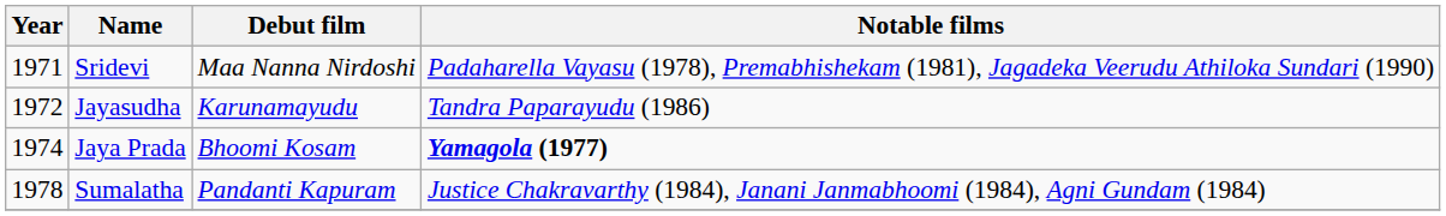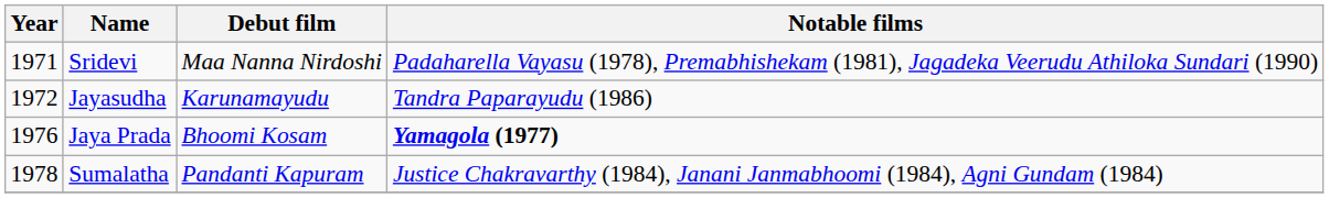 <table class="wikitable sortable">
 <tr>
 <th>Year</th>
 <th>Name</th>
 <th>Debut film</th>
 <th>Notable films</th>
 </tr>
 <tr>
 <td>1971</td>
 <td><a href='#'>Sridevi</a></td>
 <td><em>Maa Nanna Nirdoshi</em></td>
 <td><em><a href='#'>Padaharella Vayasu</a></em> (1978), <em><a href='#'>Premabhishekam</a></em> (1981), <em><a href='#'>Jagadeka Veerudu Athiloka Sundari</a></em> (1990)</td>
 </tr>
 <tr>
 <td>1972</td>
 <td><a href='#'>Jayasudha</a></td>
 <td><em><a href='#'>Karunamayudu</a></em></td>
 <td><em><a href='#'>Tandra Paparayudu</a></em> (1986)</td>
 </tr>
 <tr>
-<td>1974</td>
+<td>1976</td>
 <td><a href='#'>Jaya Prada</a></td>
 <td><em><a href='#'>Bhoomi Kosam</a></em></td>
 <td><strong><em><a href='#'>Yamagola</a></em> (1977)</strong></td>
 </tr>
 <tr>
 <td>1978</td>
 <td><a href='#'>Sumalatha</a></td>
 <td><em><a href='#'>Pandanti Kapuram</a></em></td>
 <td><em><a href='#'>Justice Chakravarthy</a></em> (1984),  <em><a href='#'>Janani Janmabhoomi</a></em> (1984), <em><a href='#'>Agni Gundam</a></em> (1984)</td>
 </tr>
 <tr>
 </tr>
 </table>
